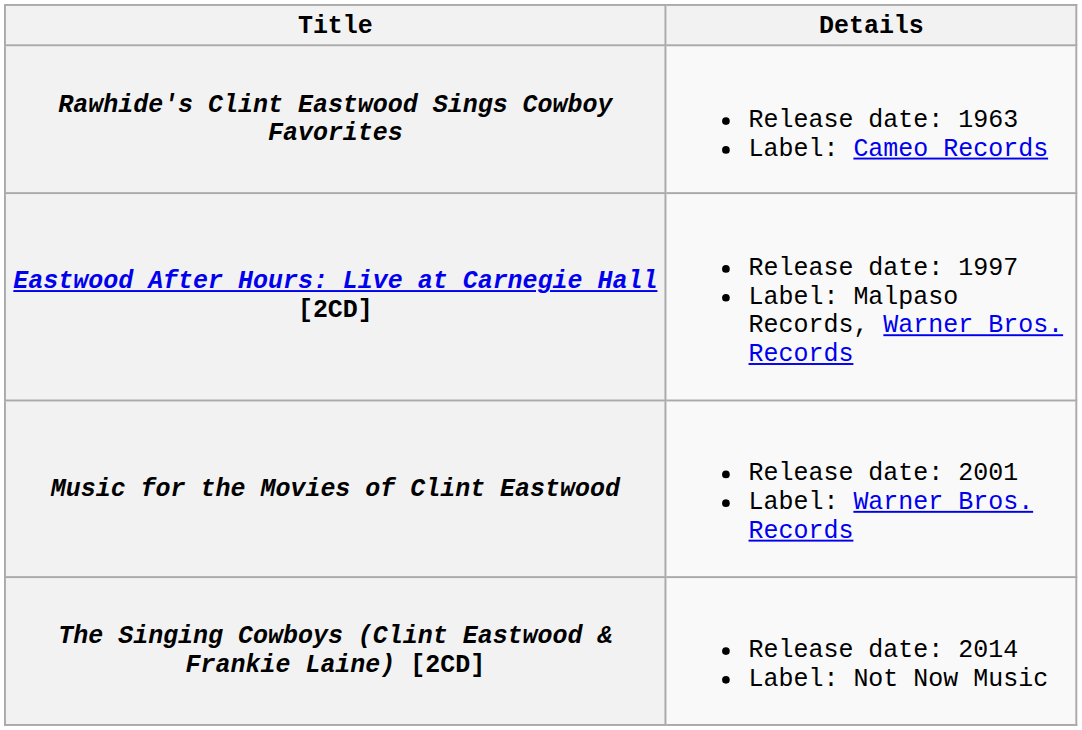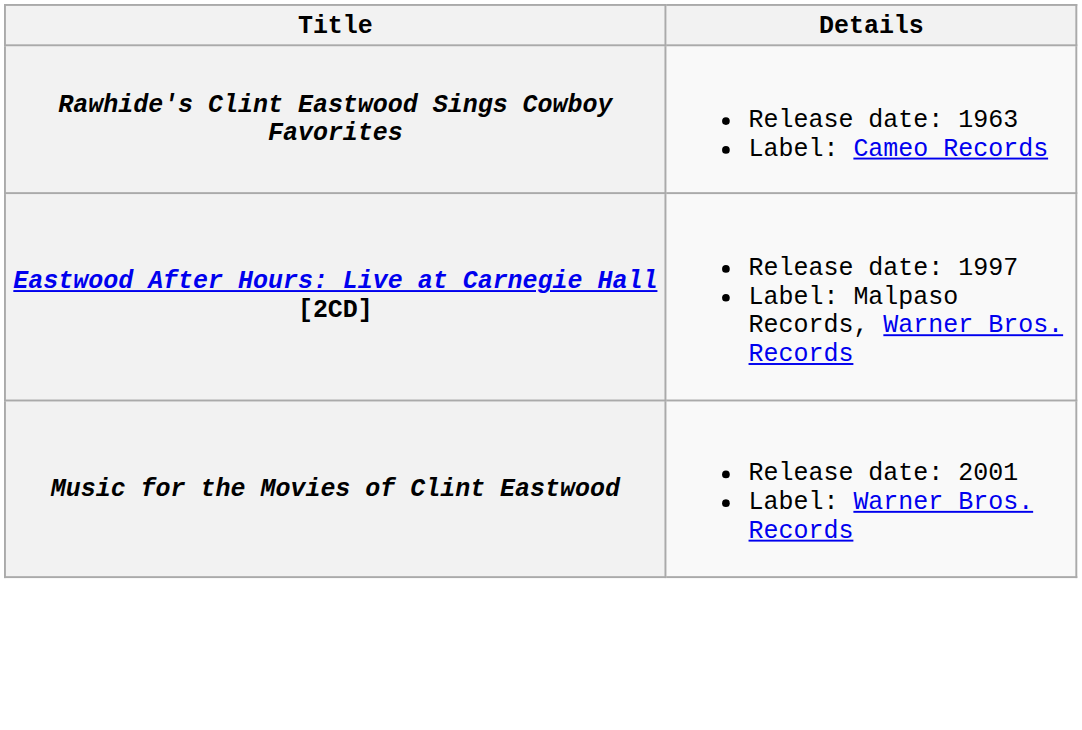 <table class="wikitable plainrowheaders">
 <tr>
 <th style="width:26em;">Title</th>
 <th style="width:16em;">Details</th>
 </tr>
 <tr>
 <th scope="row"><em>Rawhide's Clint Eastwood Sings Cowboy Favorites</em></th>
 <td><br><ul><li>Release date: 1963</li><li>Label: <a href='#'>Cameo Records</a></li></ul></td>
 </tr>
 <tr>
 <th scope="row"><em><a href='#'>Eastwood After Hours: Live at Carnegie Hall</a></em> [2CD]</th>
 <td><br><ul><li>Release date: 1997</li><li>Label: Malpaso Records, <a href='#'>Warner Bros. Records</a></li></ul></td>
 </tr>
 <tr>
 <th scope="row"><em>Music for the Movies of Clint Eastwood</em></th>
 <td><br><ul><li>Release date: 2001</li><li>Label: <a href='#'>Warner Bros. Records</a></li></ul></td>
 </tr>
-<tr>
-<th scope="row"><em>The Singing Cowboys (Clint Eastwood & Frankie Laine)</em> [2CD]</th>
-<td><br><ul><li>Release date: 2014</li><li>Label: Not Now Music</li></ul></td>
-</tr>
 </table>
